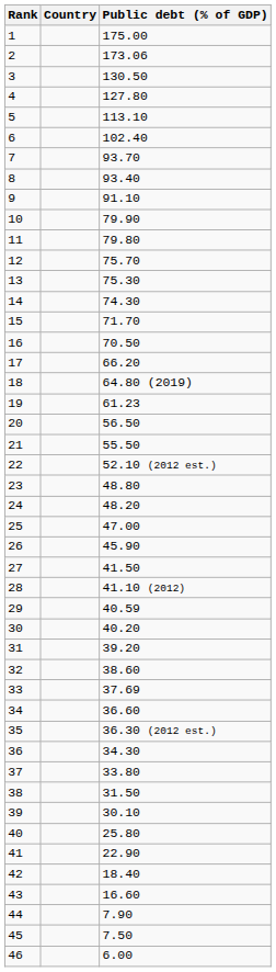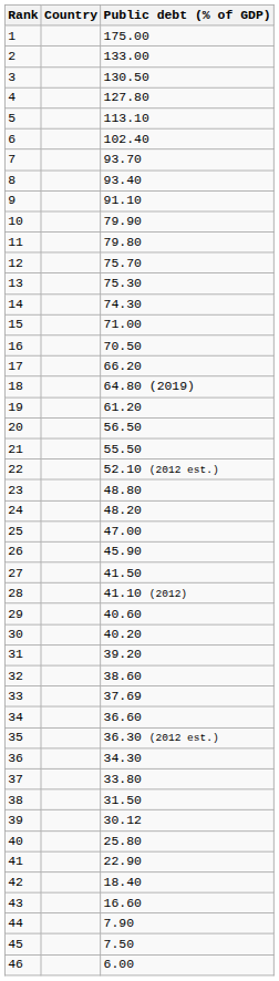 <table class="wikitable sortable">
 <tr>
 <th style="width:2em;" ! data-sort-type="number">Rank</th>
 <th>Country</th>
 <th>Public debt (% of GDP)</th>
 </tr>
 <tr>
 <td>1</td>
 <td></td>
 <td>175.00</td>
 </tr>
 <tr>
 <td>2</td>
 <td></td>
-<td>173.06</td>
+<td>133.00</td>
 </tr>
 <tr>
 <td>3</td>
 <td></td>
 <td>130.50</td>
 </tr>
 <tr>
 <td>4</td>
 <td></td>
 <td>127.80</td>
 </tr>
 <tr>
 <td>5</td>
 <td></td>
 <td>113.10</td>
 </tr>
 <tr>
 <td>6</td>
 <td></td>
 <td>102.40</td>
 </tr>
 <tr>
 <td>7</td>
 <td></td>
 <td>93.70</td>
 </tr>
 <tr>
 <td>8</td>
 <td></td>
 <td>93.40</td>
 </tr>
 <tr>
 <td>9</td>
 <td></td>
 <td>91.10</td>
 </tr>
 <tr>
 <td>10</td>
 <td></td>
 <td>79.90</td>
 </tr>
 <tr>
 <td>11</td>
 <td></td>
 <td>79.80</td>
 </tr>
 <tr>
 <td>12</td>
 <td></td>
 <td>75.70</td>
 </tr>
 <tr>
 <td>13</td>
 <td></td>
 <td>75.30</td>
 </tr>
 <tr>
 <td>14</td>
 <td></td>
 <td>74.30</td>
 </tr>
 <tr>
 <td>15</td>
 <td></td>
-<td>71.70</td>
+<td>71.00</td>
 </tr>
 <tr>
 <td>16</td>
 <td></td>
 <td>70.50</td>
 </tr>
 <tr>
 <td>17</td>
 <td></td>
 <td>66.20</td>
 </tr>
 <tr>
 <td>18</td>
 <td></td>
 <td>64.80 (2019)</td>
 </tr>
 <tr>
 <td>19</td>
 <td></td>
-<td>61.23</td>
+<td>61.20</td>
 </tr>
 <tr>
 <td>20</td>
 <td></td>
 <td>56.50</td>
 </tr>
 <tr>
 <td>21</td>
 <td></td>
 <td>55.50</td>
 </tr>
 <tr>
 <td>22</td>
 <td></td>
 <td>52.10 <small>(2012 est.)</small></td>
 </tr>
 <tr>
 <td>23</td>
 <td></td>
 <td>48.80</td>
 </tr>
 <tr>
 <td>24</td>
 <td></td>
 <td>48.20</td>
 </tr>
 <tr>
 <td>25</td>
 <td></td>
 <td>47.00</td>
 </tr>
 <tr>
 <td>26</td>
 <td></td>
 <td>45.90</td>
 </tr>
 <tr>
 <td>27</td>
 <td></td>
 <td>41.50</td>
 </tr>
 <tr>
 <td>28</td>
 <td></td>
 <td>41.10 <small>(2012)</small></td>
 </tr>
 <tr>
 <td>29</td>
 <td></td>
-<td>40.59</td>
+<td>40.60</td>
 </tr>
 <tr>
 <td>30</td>
 <td></td>
 <td>40.20</td>
 </tr>
 <tr>
 <td>31</td>
 <td></td>
 <td>39.20</td>
 </tr>
 <tr>
 <td>32</td>
 <td></td>
 <td>38.60</td>
 </tr>
 <tr>
 <td>33</td>
 <td></td>
 <td>37.69</td>
 </tr>
 <tr>
 <td>34</td>
 <td></td>
 <td>36.60</td>
 </tr>
 <tr>
 <td>35</td>
 <td></td>
 <td>36.30 <small>(2012 est.)</small></td>
 </tr>
 <tr>
 <td>36</td>
 <td></td>
 <td>34.30</td>
 </tr>
 <tr>
 <td>37</td>
 <td></td>
 <td>33.80</td>
 </tr>
 <tr>
 <td>38</td>
 <td></td>
 <td>31.50</td>
 </tr>
 <tr>
 <td>39</td>
 <td></td>
-<td>30.10</td>
+<td>30.12</td>
 </tr>
 <tr>
 <td>40</td>
 <td></td>
 <td>25.80</td>
 </tr>
 <tr>
 <td>41</td>
 <td></td>
 <td>22.90</td>
 </tr>
 <tr>
 <td>42</td>
 <td></td>
 <td>18.40</td>
 </tr>
 <tr>
 <td>43</td>
 <td></td>
 <td>16.60</td>
 </tr>
 <tr>
 <td>44</td>
 <td></td>
 <td>7.90</td>
 </tr>
 <tr>
 <td>45</td>
 <td></td>
 <td>7.50</td>
 </tr>
 <tr>
 <td>46</td>
 <td></td>
 <td>6.00</td>
 </tr>
 </table>
